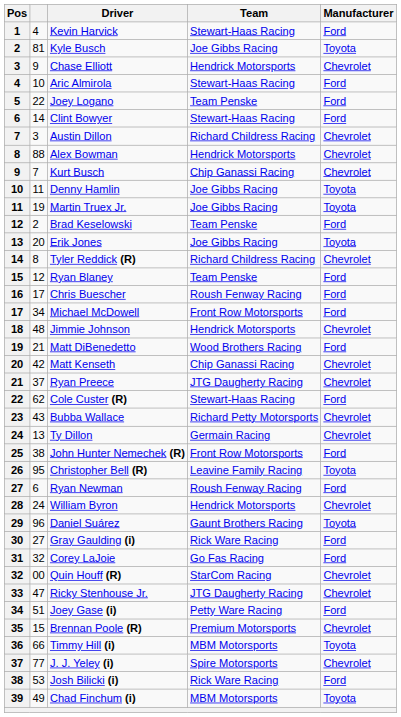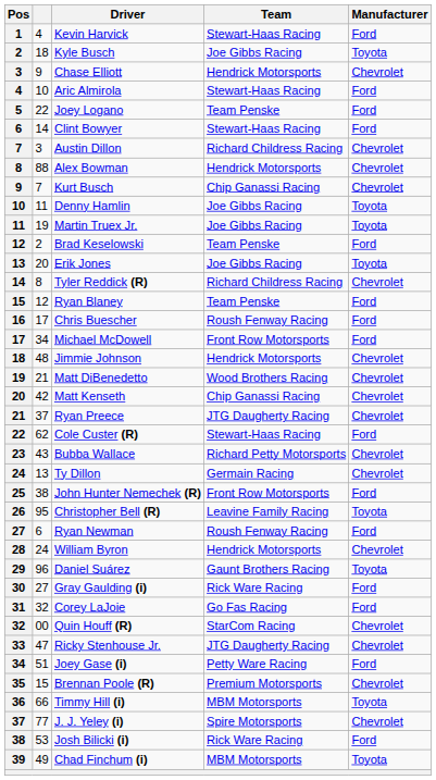 <table class="wikitable" style="font-size:95%">
 <tr>
 <th>Pos</th>
 <th></th>
 <th>Driver</th>
 <th>Team</th>
 <th>Manufacturer</th>
 </tr>
 <tr>
 <th>1</th>
 <td>4</td>
 <td><a href='#'>Kevin Harvick</a></td>
 <td><a href='#'>Stewart-Haas Racing</a></td>
 <td><a href='#'>Ford</a></td>
 </tr>
 <tr>
 <th>2</th>
-<td>81</td>
+<td>18</td>
 <td><a href='#'>Kyle Busch</a></td>
 <td><a href='#'>Joe Gibbs Racing</a></td>
 <td><a href='#'>Toyota</a></td>
 </tr>
 <tr>
 <th>3</th>
 <td>9</td>
 <td><a href='#'>Chase Elliott</a></td>
 <td><a href='#'>Hendrick Motorsports</a></td>
 <td><a href='#'>Chevrolet</a></td>
 </tr>
 <tr>
 <th>4</th>
 <td>10</td>
 <td><a href='#'>Aric Almirola</a></td>
 <td><a href='#'>Stewart-Haas Racing</a></td>
 <td><a href='#'>Ford</a></td>
 </tr>
 <tr>
 <th>5</th>
 <td>22</td>
 <td><a href='#'>Joey Logano</a></td>
 <td><a href='#'>Team Penske</a></td>
 <td><a href='#'>Ford</a></td>
 </tr>
 <tr>
 <th>6</th>
 <td>14</td>
 <td><a href='#'>Clint Bowyer</a></td>
 <td><a href='#'>Stewart-Haas Racing</a></td>
 <td><a href='#'>Ford</a></td>
 </tr>
 <tr>
 <th>7</th>
 <td>3</td>
 <td><a href='#'>Austin Dillon</a></td>
 <td><a href='#'>Richard Childress Racing</a></td>
 <td><a href='#'>Chevrolet</a></td>
 </tr>
 <tr>
 <th>8</th>
 <td>88</td>
 <td><a href='#'>Alex Bowman</a></td>
 <td><a href='#'>Hendrick Motorsports</a></td>
 <td><a href='#'>Chevrolet</a></td>
 </tr>
 <tr>
 <th>9</th>
 <td>7</td>
 <td><a href='#'>Kurt Busch</a></td>
 <td><a href='#'>Chip Ganassi Racing</a></td>
 <td><a href='#'>Chevrolet</a></td>
 </tr>
 <tr>
 <th>10</th>
 <td>11</td>
 <td><a href='#'>Denny Hamlin</a></td>
 <td><a href='#'>Joe Gibbs Racing</a></td>
 <td><a href='#'>Toyota</a></td>
 </tr>
 <tr>
 <th>11</th>
 <td>19</td>
 <td><a href='#'>Martin Truex Jr.</a></td>
 <td><a href='#'>Joe Gibbs Racing</a></td>
 <td><a href='#'>Toyota</a></td>
 </tr>
 <tr>
 <th>12</th>
 <td>2</td>
 <td><a href='#'>Brad Keselowski</a></td>
 <td><a href='#'>Team Penske</a></td>
 <td><a href='#'>Ford</a></td>
 </tr>
 <tr>
 <th>13</th>
 <td>20</td>
 <td><a href='#'>Erik Jones</a></td>
 <td><a href='#'>Joe Gibbs Racing</a></td>
 <td><a href='#'>Toyota</a></td>
 </tr>
 <tr>
 <th>14</th>
 <td>8</td>
 <td><a href='#'>Tyler Reddick</a> <strong>(R)</strong></td>
 <td><a href='#'>Richard Childress Racing</a></td>
 <td><a href='#'>Chevrolet</a></td>
 </tr>
 <tr>
 <th>15</th>
 <td>12</td>
 <td><a href='#'>Ryan Blaney</a></td>
 <td><a href='#'>Team Penske</a></td>
 <td><a href='#'>Ford</a></td>
 </tr>
 <tr>
 <th>16</th>
 <td>17</td>
 <td><a href='#'>Chris Buescher</a></td>
 <td><a href='#'>Roush Fenway Racing</a></td>
 <td><a href='#'>Ford</a></td>
 </tr>
 <tr>
 <th>17</th>
 <td>34</td>
 <td><a href='#'>Michael McDowell</a></td>
 <td><a href='#'>Front Row Motorsports</a></td>
 <td><a href='#'>Ford</a></td>
 </tr>
 <tr>
 <th>18</th>
 <td>48</td>
 <td><a href='#'>Jimmie Johnson</a></td>
 <td><a href='#'>Hendrick Motorsports</a></td>
 <td><a href='#'>Chevrolet</a></td>
 </tr>
 <tr>
 <th>19</th>
 <td>21</td>
 <td><a href='#'>Matt DiBenedetto</a></td>
 <td><a href='#'>Wood Brothers Racing</a></td>
-<td><a href='#'>Ford</a></td>
+<td><a href='#'>Chevrolet</a></td>
 </tr>
 <tr>
 <th>20</th>
 <td>42</td>
 <td><a href='#'>Matt Kenseth</a></td>
 <td><a href='#'>Chip Ganassi Racing</a></td>
 <td><a href='#'>Chevrolet</a></td>
 </tr>
 <tr>
 <th>21</th>
 <td>37</td>
 <td><a href='#'>Ryan Preece</a></td>
 <td><a href='#'>JTG Daugherty Racing</a></td>
 <td><a href='#'>Chevrolet</a></td>
 </tr>
 <tr>
 <th>22</th>
 <td>62</td>
 <td><a href='#'>Cole Custer</a> <strong>(R)</strong></td>
 <td><a href='#'>Stewart-Haas Racing</a></td>
 <td><a href='#'>Ford</a></td>
 </tr>
 <tr>
 <th>23</th>
 <td>43</td>
 <td><a href='#'>Bubba Wallace</a></td>
 <td><a href='#'>Richard Petty Motorsports</a></td>
 <td><a href='#'>Chevrolet</a></td>
 </tr>
 <tr>
 <th>24</th>
 <td>13</td>
 <td><a href='#'>Ty Dillon</a></td>
 <td><a href='#'>Germain Racing</a></td>
 <td><a href='#'>Chevrolet</a></td>
 </tr>
 <tr>
 <th>25</th>
 <td>38</td>
 <td><a href='#'>John Hunter Nemechek</a> <strong>(R)</strong></td>
 <td><a href='#'>Front Row Motorsports</a></td>
 <td><a href='#'>Ford</a></td>
 </tr>
 <tr>
 <th>26</th>
 <td>95</td>
 <td><a href='#'>Christopher Bell</a> <strong>(R)</strong></td>
 <td><a href='#'>Leavine Family Racing</a></td>
 <td><a href='#'>Toyota</a></td>
 </tr>
 <tr>
 <th>27</th>
 <td>6</td>
 <td><a href='#'>Ryan Newman</a></td>
 <td><a href='#'>Roush Fenway Racing</a></td>
 <td><a href='#'>Ford</a></td>
 </tr>
 <tr>
 <th>28</th>
 <td>24</td>
 <td><a href='#'>William Byron</a></td>
 <td><a href='#'>Hendrick Motorsports</a></td>
 <td><a href='#'>Chevrolet</a></td>
 </tr>
 <tr>
 <th>29</th>
 <td>96</td>
 <td><a href='#'>Daniel Suárez</a></td>
 <td><a href='#'>Gaunt Brothers Racing</a></td>
 <td><a href='#'>Toyota</a></td>
 </tr>
 <tr>
 <th>30</th>
 <td>27</td>
 <td><a href='#'>Gray Gaulding</a> <strong>(i)</strong></td>
 <td><a href='#'>Rick Ware Racing</a></td>
 <td><a href='#'>Ford</a></td>
 </tr>
 <tr>
 <th>31</th>
 <td>32</td>
 <td><a href='#'>Corey LaJoie</a></td>
 <td><a href='#'>Go Fas Racing</a></td>
 <td><a href='#'>Ford</a></td>
 </tr>
 <tr>
 <th>32</th>
 <td>00</td>
 <td><a href='#'>Quin Houff</a> <strong>(R)</strong></td>
 <td><a href='#'>StarCom Racing</a></td>
 <td><a href='#'>Chevrolet</a></td>
 </tr>
 <tr>
 <th>33</th>
 <td>47</td>
 <td><a href='#'>Ricky Stenhouse Jr.</a></td>
 <td><a href='#'>JTG Daugherty Racing</a></td>
 <td><a href='#'>Chevrolet</a></td>
 </tr>
 <tr>
 <th>34</th>
 <td>51</td>
 <td><a href='#'>Joey Gase</a> <strong>(i)</strong></td>
 <td><a href='#'>Petty Ware Racing</a></td>
 <td><a href='#'>Ford</a></td>
 </tr>
 <tr>
 <th>35</th>
 <td>15</td>
 <td><a href='#'>Brennan Poole</a> <strong>(R)</strong></td>
 <td><a href='#'>Premium Motorsports</a></td>
 <td><a href='#'>Chevrolet</a></td>
 </tr>
 <tr>
 <th>36</th>
 <td>66</td>
 <td><a href='#'>Timmy Hill</a> <strong>(i)</strong></td>
 <td><a href='#'>MBM Motorsports</a></td>
 <td><a href='#'>Toyota</a></td>
 </tr>
 <tr>
 <th>37</th>
 <td>77</td>
 <td><a href='#'>J. J. Yeley</a> <strong>(i)</strong></td>
 <td><a href='#'>Spire Motorsports</a></td>
 <td><a href='#'>Chevrolet</a></td>
 </tr>
 <tr>
 <th>38</th>
 <td>53</td>
 <td><a href='#'>Josh Bilicki</a> <strong>(i)</strong></td>
 <td><a href='#'>Rick Ware Racing</a></td>
 <td><a href='#'>Ford</a></td>
 </tr>
 <tr>
 <th>39</th>
 <td>49</td>
 <td><a href='#'>Chad Finchum</a> <strong>(i)</strong></td>
 <td><a href='#'>MBM Motorsports</a></td>
 <td><a href='#'>Toyota</a></td>
 </tr>
 <tr>
 <th colspan="7"></th>
 </tr>
 </table>
